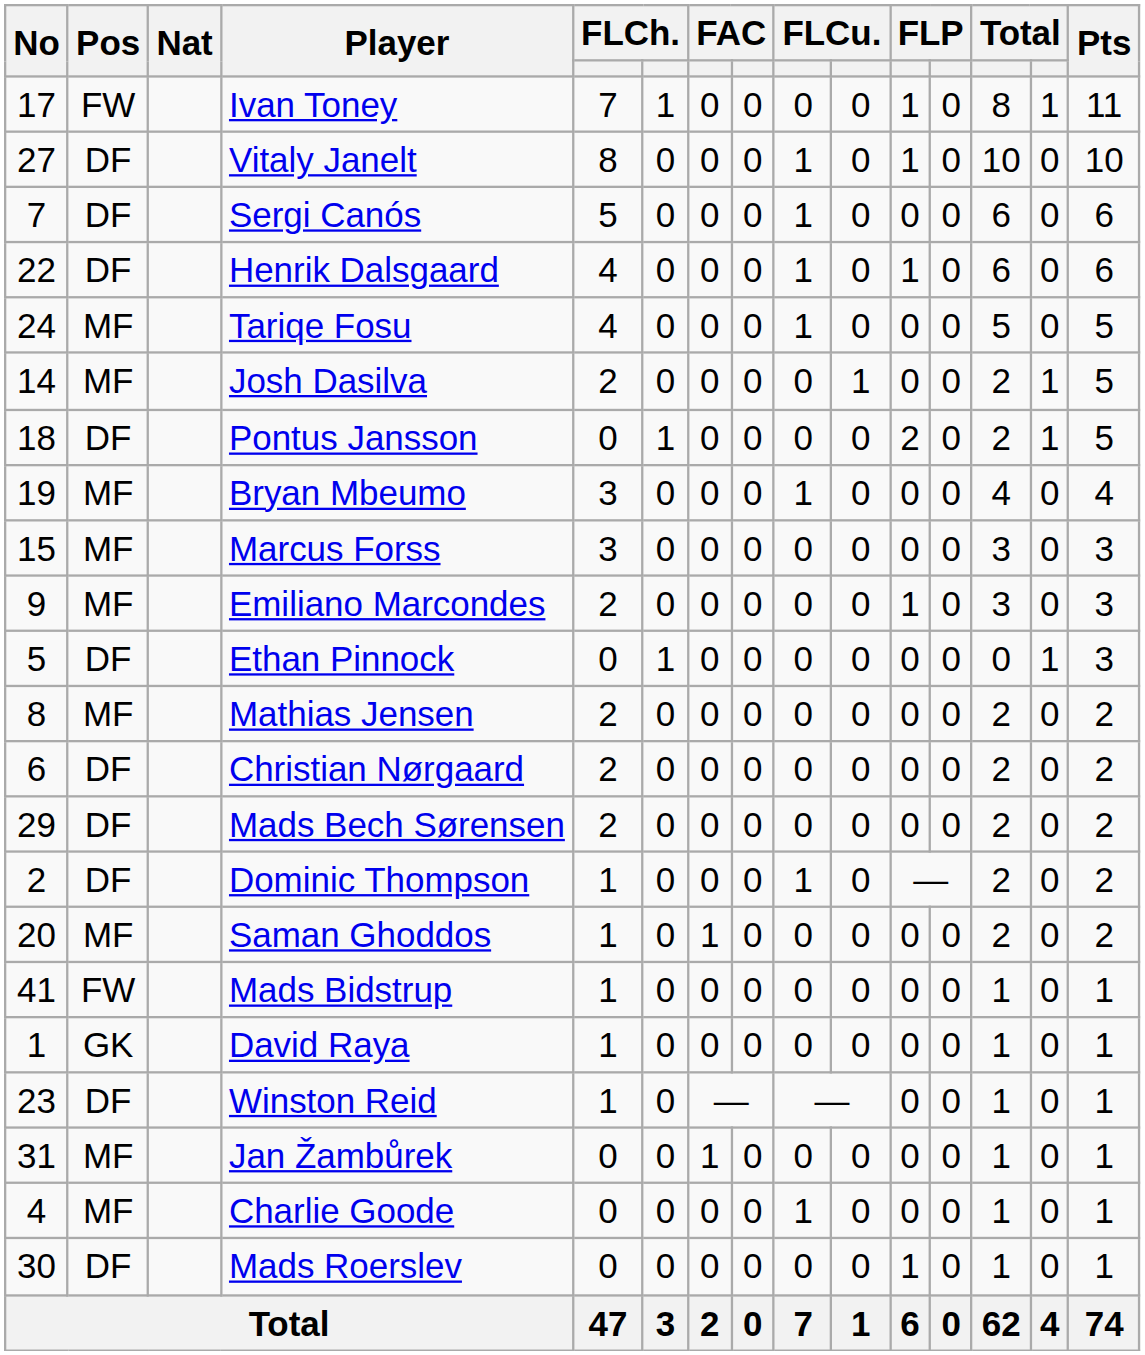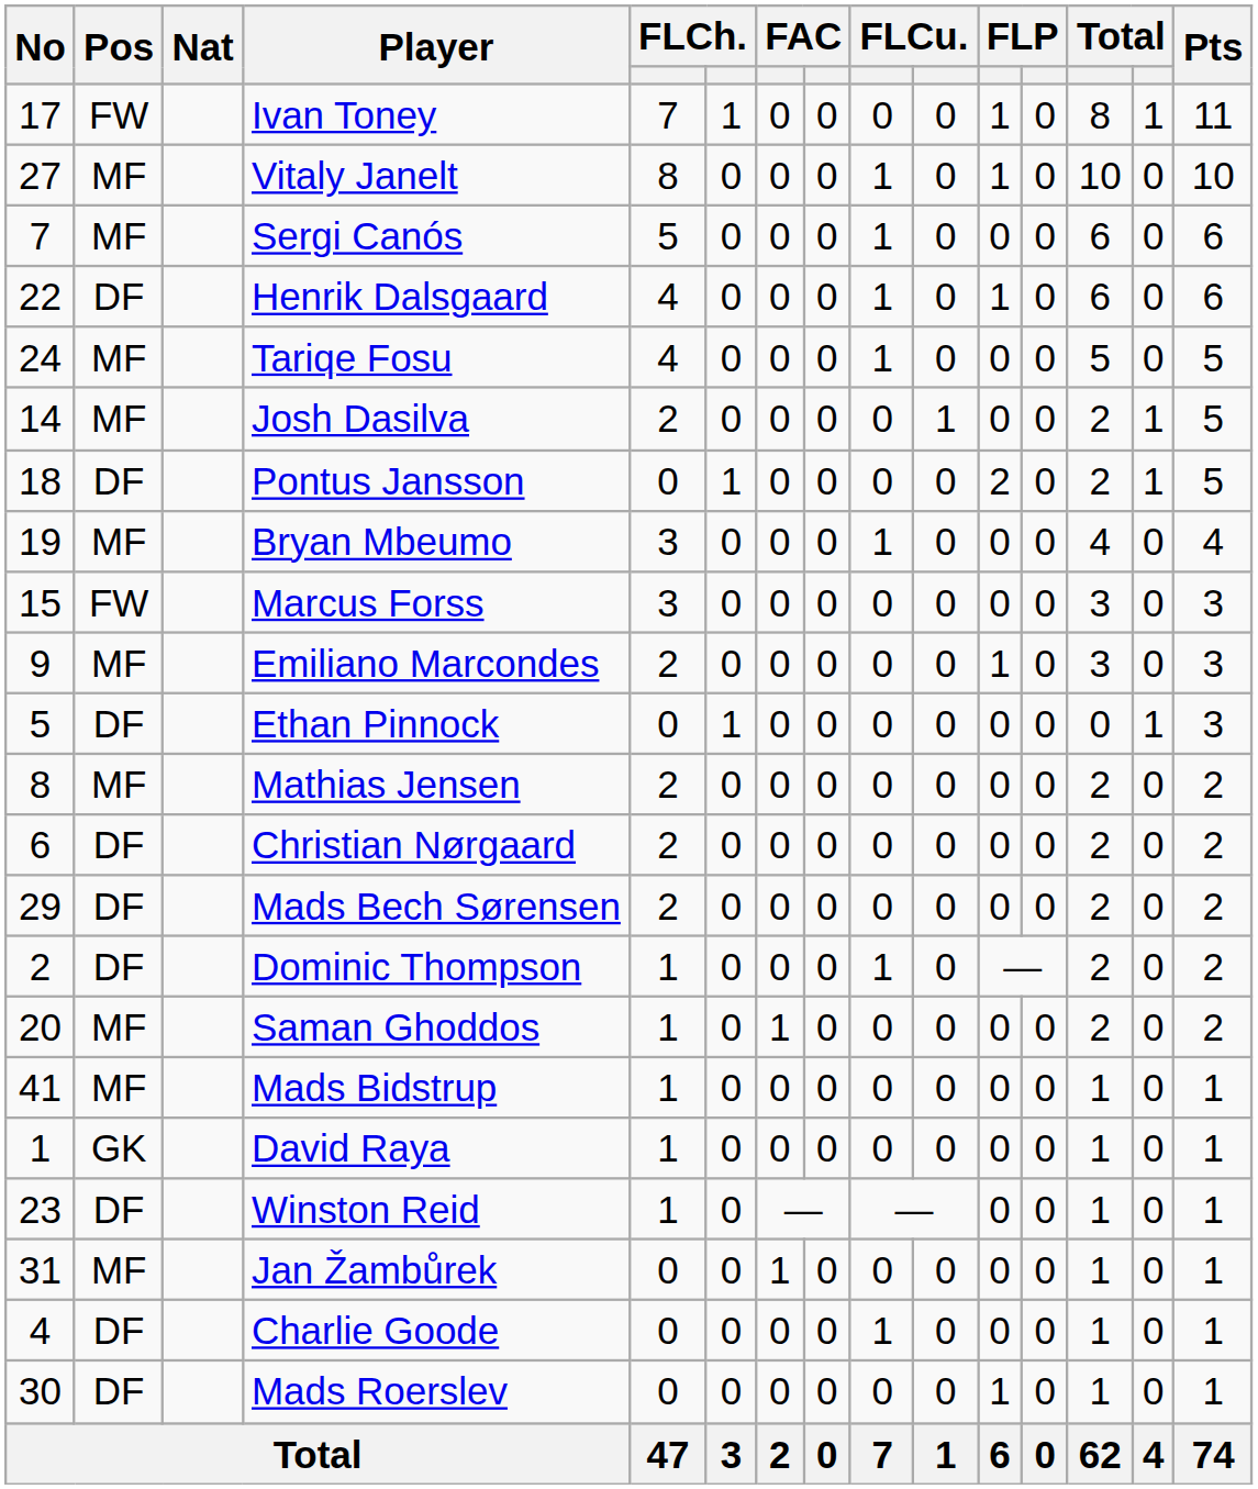 <table class="wikitable" style="text-align:center; border:1px #aaa solid; font-size:95%;">
 <tr>
 <th rowspan="2">No</th>
 <th rowspan="2">Pos</th>
 <th rowspan="2">Nat</th>
 <th rowspan="2">Player</th>
 <th colspan="2">FLCh.</th>
 <th colspan="2">FAC</th>
 <th colspan="2">FLCu.</th>
 <th colspan="2">FLP</th>
 <th colspan="2">Total</th>
 <th rowspan="2">Pts</th>
 </tr>
 <tr>
 <th></th>
 <th></th>
 <th></th>
 <th></th>
 <th></th>
 <th></th>
 <th></th>
 <th></th>
 <th></th>
 <th></th>
 </tr>
 <tr>
 <td>17</td>
 <td>FW</td>
 <td></td>
 <td style="text-align:left;"><a href='#'>Ivan Toney</a></td>
 <td>7</td>
 <td>1</td>
 <td>0</td>
 <td>0</td>
 <td>0</td>
 <td>0</td>
 <td>1</td>
 <td>0</td>
 <td>8</td>
 <td>1</td>
 <td>11</td>
 </tr>
 <tr>
 <td>27</td>
-<td>DF</td>
+<td>MF</td>
 <td></td>
 <td style="text-align:left;"><a href='#'>Vitaly Janelt</a></td>
 <td>8</td>
 <td>0</td>
 <td>0</td>
 <td>0</td>
 <td>1</td>
 <td>0</td>
 <td>1</td>
 <td>0</td>
 <td>10</td>
 <td>0</td>
 <td>10</td>
 </tr>
 <tr>
 <td>7</td>
-<td>DF</td>
+<td>MF</td>
 <td></td>
 <td style="text-align:left;"><a href='#'>Sergi Canós</a></td>
 <td>5</td>
 <td>0</td>
 <td>0</td>
 <td>0</td>
 <td>1</td>
 <td>0</td>
 <td>0</td>
 <td>0</td>
 <td>6</td>
 <td>0</td>
 <td>6</td>
 </tr>
 <tr>
 <td>22</td>
 <td>DF</td>
 <td></td>
 <td style="text-align:left;"><a href='#'>Henrik Dalsgaard</a></td>
 <td>4</td>
 <td>0</td>
 <td>0</td>
 <td>0</td>
 <td>1</td>
 <td>0</td>
 <td>1</td>
 <td>0</td>
 <td>6</td>
 <td>0</td>
 <td>6</td>
 </tr>
 <tr>
 <td>24</td>
 <td>MF</td>
 <td></td>
 <td style="text-align:left;"><a href='#'>Tariqe Fosu</a></td>
 <td>4</td>
 <td>0</td>
 <td>0</td>
 <td>0</td>
 <td>1</td>
 <td>0</td>
 <td>0</td>
 <td>0</td>
 <td>5</td>
 <td>0</td>
 <td>5</td>
 </tr>
 <tr>
 <td>14</td>
 <td>MF</td>
 <td></td>
 <td style="text-align:left;"><a href='#'>Josh Dasilva</a></td>
 <td>2</td>
 <td>0</td>
 <td>0</td>
 <td>0</td>
 <td>0</td>
 <td>1</td>
 <td>0</td>
 <td>0</td>
 <td>2</td>
 <td>1</td>
 <td>5</td>
 </tr>
 <tr>
 <td>18</td>
 <td>DF</td>
 <td></td>
 <td style="text-align:left;"><a href='#'>Pontus Jansson</a></td>
 <td>0</td>
 <td>1</td>
 <td>0</td>
 <td>0</td>
 <td>0</td>
 <td>0</td>
 <td>2</td>
 <td>0</td>
 <td>2</td>
 <td>1</td>
 <td>5</td>
 </tr>
 <tr>
 <td>19</td>
 <td>MF</td>
 <td></td>
 <td style="text-align:left;"><a href='#'>Bryan Mbeumo</a></td>
 <td>3</td>
 <td>0</td>
 <td>0</td>
 <td>0</td>
 <td>1</td>
 <td>0</td>
 <td>0</td>
 <td>0</td>
 <td>4</td>
 <td>0</td>
 <td>4</td>
 </tr>
 <tr>
 <td>15</td>
-<td>MF</td>
+<td>FW</td>
 <td></td>
 <td style="text-align:left;"><a href='#'>Marcus Forss</a></td>
 <td>3</td>
 <td>0</td>
 <td>0</td>
 <td>0</td>
 <td>0</td>
 <td>0</td>
 <td>0</td>
 <td>0</td>
 <td>3</td>
 <td>0</td>
 <td>3</td>
 </tr>
 <tr>
 <td>9</td>
 <td>MF</td>
 <td></td>
 <td style="text-align:left;"><a href='#'>Emiliano Marcondes</a></td>
 <td>2</td>
 <td>0</td>
 <td>0</td>
 <td>0</td>
 <td>0</td>
 <td>0</td>
 <td>1</td>
 <td>0</td>
 <td>3</td>
 <td>0</td>
 <td>3</td>
 </tr>
 <tr>
 <td>5</td>
 <td>DF</td>
 <td></td>
 <td style="text-align:left;"><a href='#'>Ethan Pinnock</a></td>
 <td>0</td>
 <td>1</td>
 <td>0</td>
 <td>0</td>
 <td>0</td>
 <td>0</td>
 <td>0</td>
 <td>0</td>
 <td>0</td>
 <td>1</td>
 <td>3</td>
 </tr>
 <tr>
 <td>8</td>
 <td>MF</td>
 <td></td>
 <td style="text-align:left;"><a href='#'>Mathias Jensen</a></td>
 <td>2</td>
 <td>0</td>
 <td>0</td>
 <td>0</td>
 <td>0</td>
 <td>0</td>
 <td>0</td>
 <td>0</td>
 <td>2</td>
 <td>0</td>
 <td>2</td>
 </tr>
 <tr>
 <td>6</td>
 <td>DF</td>
 <td></td>
 <td style="text-align:left;"><a href='#'>Christian Nørgaard</a></td>
 <td>2</td>
 <td>0</td>
 <td>0</td>
 <td>0</td>
 <td>0</td>
 <td>0</td>
 <td>0</td>
 <td>0</td>
 <td>2</td>
 <td>0</td>
 <td>2</td>
 </tr>
 <tr>
 <td>29</td>
 <td>DF</td>
 <td></td>
 <td style="text-align:left;"><a href='#'>Mads Bech Sørensen</a></td>
 <td>2</td>
 <td>0</td>
 <td>0</td>
 <td>0</td>
 <td>0</td>
 <td>0</td>
 <td>0</td>
 <td>0</td>
 <td>2</td>
 <td>0</td>
 <td>2</td>
 </tr>
 <tr>
 <td>2</td>
 <td>DF</td>
 <td></td>
 <td style="text-align:left;"><a href='#'>Dominic Thompson</a></td>
 <td>1</td>
 <td>0</td>
 <td>0</td>
 <td>0</td>
 <td>1</td>
 <td>0</td>
 <td colspan="2">—</td>
 <td>2</td>
 <td>0</td>
 <td>2</td>
 </tr>
 <tr>
 <td>20</td>
 <td>MF</td>
 <td></td>
 <td style="text-align:left;"><a href='#'>Saman Ghoddos</a></td>
 <td>1</td>
 <td>0</td>
 <td>1</td>
 <td>0</td>
 <td>0</td>
 <td>0</td>
 <td>0</td>
 <td>0</td>
 <td>2</td>
 <td>0</td>
 <td>2</td>
 </tr>
 <tr>
 <td>41</td>
-<td>FW</td>
+<td>MF</td>
 <td></td>
 <td style="text-align:left;"><a href='#'>Mads Bidstrup</a></td>
 <td>1</td>
 <td>0</td>
 <td>0</td>
 <td>0</td>
 <td>0</td>
 <td>0</td>
 <td>0</td>
 <td>0</td>
 <td>1</td>
 <td>0</td>
 <td>1</td>
 </tr>
 <tr>
 <td>1</td>
 <td>GK</td>
 <td></td>
 <td style="text-align:left;"><a href='#'>David Raya</a></td>
 <td>1</td>
 <td>0</td>
 <td>0</td>
 <td>0</td>
 <td>0</td>
 <td>0</td>
 <td>0</td>
 <td>0</td>
 <td>1</td>
 <td>0</td>
 <td>1</td>
 </tr>
 <tr>
 <td>23</td>
 <td>DF</td>
 <td></td>
 <td style="text-align:left;"><a href='#'>Winston Reid</a></td>
 <td>1</td>
 <td>0</td>
 <td colspan="2">—</td>
 <td colspan="2">—</td>
 <td>0</td>
 <td>0</td>
 <td>1</td>
 <td>0</td>
 <td>1</td>
 </tr>
 <tr>
 <td>31</td>
 <td>MF</td>
 <td></td>
 <td style="text-align:left;"><a href='#'>Jan Žambůrek</a></td>
 <td>0</td>
 <td>0</td>
 <td>1</td>
 <td>0</td>
 <td>0</td>
 <td>0</td>
 <td>0</td>
 <td>0</td>
 <td>1</td>
 <td>0</td>
 <td>1</td>
 </tr>
 <tr>
 <td>4</td>
-<td>MF</td>
+<td>DF</td>
 <td></td>
 <td style="text-align:left;"><a href='#'>Charlie Goode</a></td>
 <td>0</td>
 <td>0</td>
 <td>0</td>
 <td>0</td>
 <td>1</td>
 <td>0</td>
 <td>0</td>
 <td>0</td>
 <td>1</td>
 <td>0</td>
 <td>1</td>
 </tr>
 <tr>
 <td>30</td>
 <td>DF</td>
 <td></td>
 <td style="text-align:left;"><a href='#'>Mads Roerslev</a></td>
 <td>0</td>
 <td>0</td>
 <td>0</td>
 <td>0</td>
 <td>0</td>
 <td>0</td>
 <td>1</td>
 <td>0</td>
 <td>1</td>
 <td>0</td>
 <td>1</td>
 </tr>
 <tr>
 <th colspan="4">Total</th>
 <th>47</th>
 <th>3</th>
 <th>2</th>
 <th>0</th>
 <th>7</th>
 <th>1</th>
 <th>6</th>
 <th>0</th>
 <th>62</th>
 <th>4</th>
 <th>74</th>
 </tr>
 </table>
